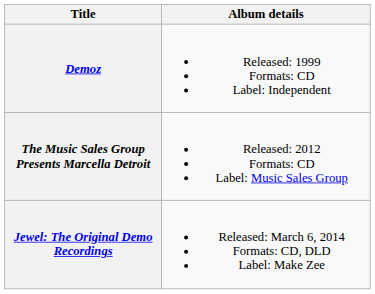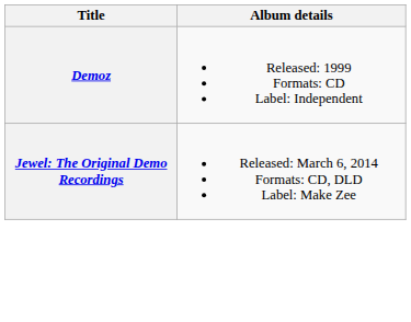 <table class="wikitable plainrowheaders" style="text-align:center;">
 <tr>
 <th scope="col" style="width:12em;">Title</th>
 <th scope="col" style="width:16em;">Album details</th>
 </tr>
 <tr>
 <th scope="row"><em><a href='#'>Demoz</a></em></th>
 <td><br><ul><li>Released: 1999</li><li>Formats: CD</li><li>Label: Independent</li></ul></td>
 </tr>
 <tr>
-<th scope="row"><em>The Music Sales Group Presents Marcella Detroit</em></th>
-<td><br><ul><li>Released: 2012</li><li>Formats: CD</li><li>Label: <a href='#'>Music Sales Group</a></li></ul></td>
-</tr>
-<tr>
 <th scope="row"><em><a href='#'>Jewel: The Original Demo Recordings</a></em></th>
 <td><br><ul><li>Released: March 6, 2014</li><li>Formats: CD, DLD</li><li>Label: Make Zee</li></ul></td>
 </tr>
 </table>
